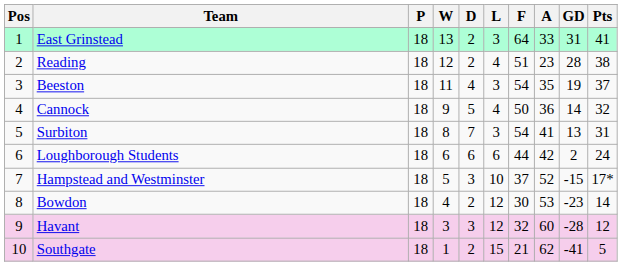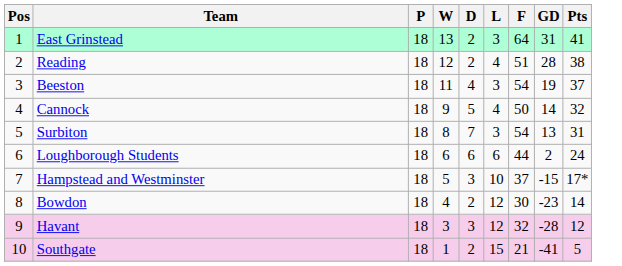 <table class="wikitable" style="font-size: 100%">
 <tr>
 <th width=20>Pos</th>
 <th width=400>Team</th>
 <th width=20>P</th>
 <th width=20>W</th>
 <th width=20>D</th>
 <th width=20>L</th>
 <th width=20>F</th>
-<th width=20>A</th>
 <th width=20>GD</th>
 <th width=20>Pts</th>
 </tr>
 <tr align=center style="background: #ADFFD6;">
 <td>1</td>
 <td align="left"><a href='#'>East Grinstead</a></td>
 <td>18</td>
 <td>13</td>
 <td>2</td>
 <td>3</td>
 <td>64</td>
-<td>33</td>
 <td>31</td>
 <td>41</td>
 </tr>
 <tr align=center>
 <td>2</td>
 <td align="left"><a href='#'>Reading</a></td>
 <td>18</td>
 <td>12</td>
 <td>2</td>
 <td>4</td>
 <td>51</td>
-<td>23</td>
 <td>28</td>
 <td>38</td>
 </tr>
 <tr align=center>
 <td>3</td>
 <td align="left"><a href='#'>Beeston</a></td>
 <td>18</td>
 <td>11</td>
 <td>4</td>
 <td>3</td>
 <td>54</td>
-<td>35</td>
 <td>19</td>
 <td>37</td>
 </tr>
 <tr align=center>
 <td>4</td>
 <td align="left"><a href='#'>Cannock</a></td>
 <td>18</td>
 <td>9</td>
 <td>5</td>
 <td>4</td>
 <td>50</td>
-<td>36</td>
 <td>14</td>
 <td>32</td>
 </tr>
 <tr align=center>
 <td>5</td>
 <td align="left"><a href='#'>Surbiton</a></td>
 <td>18</td>
 <td>8</td>
 <td>7</td>
 <td>3</td>
 <td>54</td>
-<td>41</td>
 <td>13</td>
 <td>31</td>
 </tr>
 <tr align=center>
 <td>6</td>
 <td align="left"><a href='#'>Loughborough Students</a></td>
 <td>18</td>
 <td>6</td>
 <td>6</td>
 <td>6</td>
 <td>44</td>
-<td>42</td>
 <td>2</td>
 <td>24</td>
 </tr>
 <tr align=center>
 <td>7</td>
 <td align="left"><a href='#'>Hampstead and Westminster</a></td>
 <td>18</td>
 <td>5</td>
 <td>3</td>
 <td>10</td>
 <td>37</td>
-<td>52</td>
 <td>-15</td>
 <td>17*</td>
 </tr>
 <tr align=center>
 <td>8</td>
 <td align="left"><a href='#'>Bowdon</a></td>
 <td>18</td>
 <td>4</td>
 <td>2</td>
 <td>12</td>
 <td>30</td>
-<td>53</td>
 <td>-23</td>
 <td>14</td>
 </tr>
 <tr align=center style="background: #F6CEEC;">
 <td>9</td>
 <td align="left"><a href='#'>Havant</a></td>
 <td>18</td>
 <td>3</td>
 <td>3</td>
 <td>12</td>
 <td>32</td>
-<td>60</td>
 <td>-28</td>
 <td>12</td>
 </tr>
 <tr align=center style="background: #F6CEEC;">
 <td>10</td>
 <td align="left"><a href='#'>Southgate</a></td>
 <td>18</td>
 <td>1</td>
 <td>2</td>
 <td>15</td>
 <td>21</td>
-<td>62</td>
 <td>-41</td>
 <td>5</td>
 </tr>
 </table>
